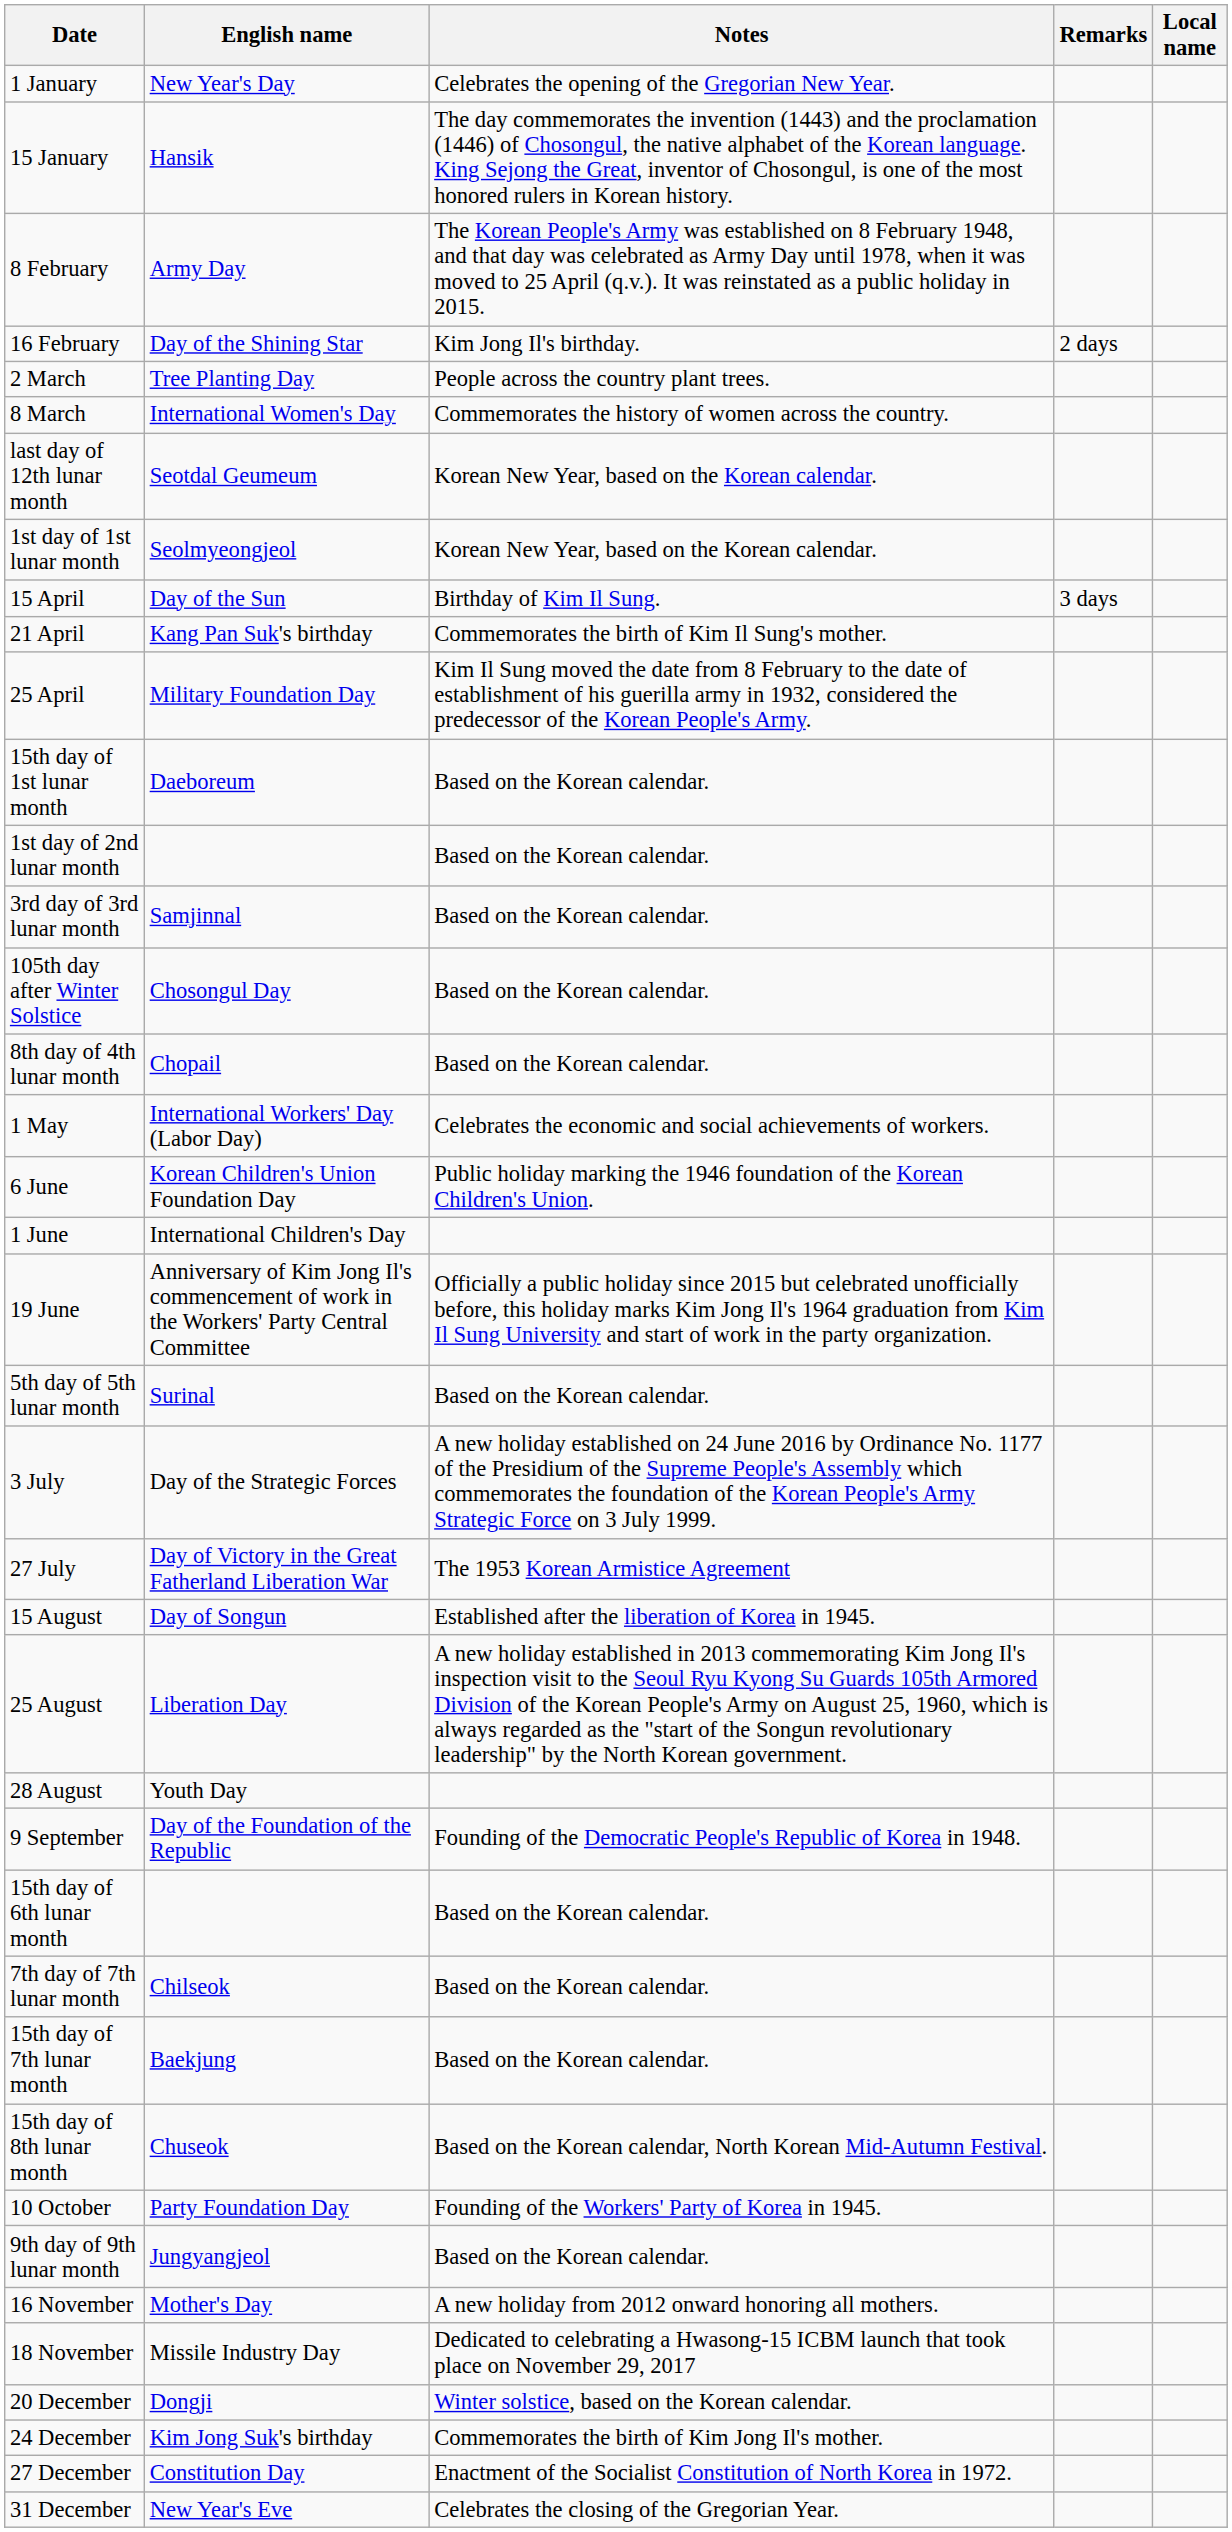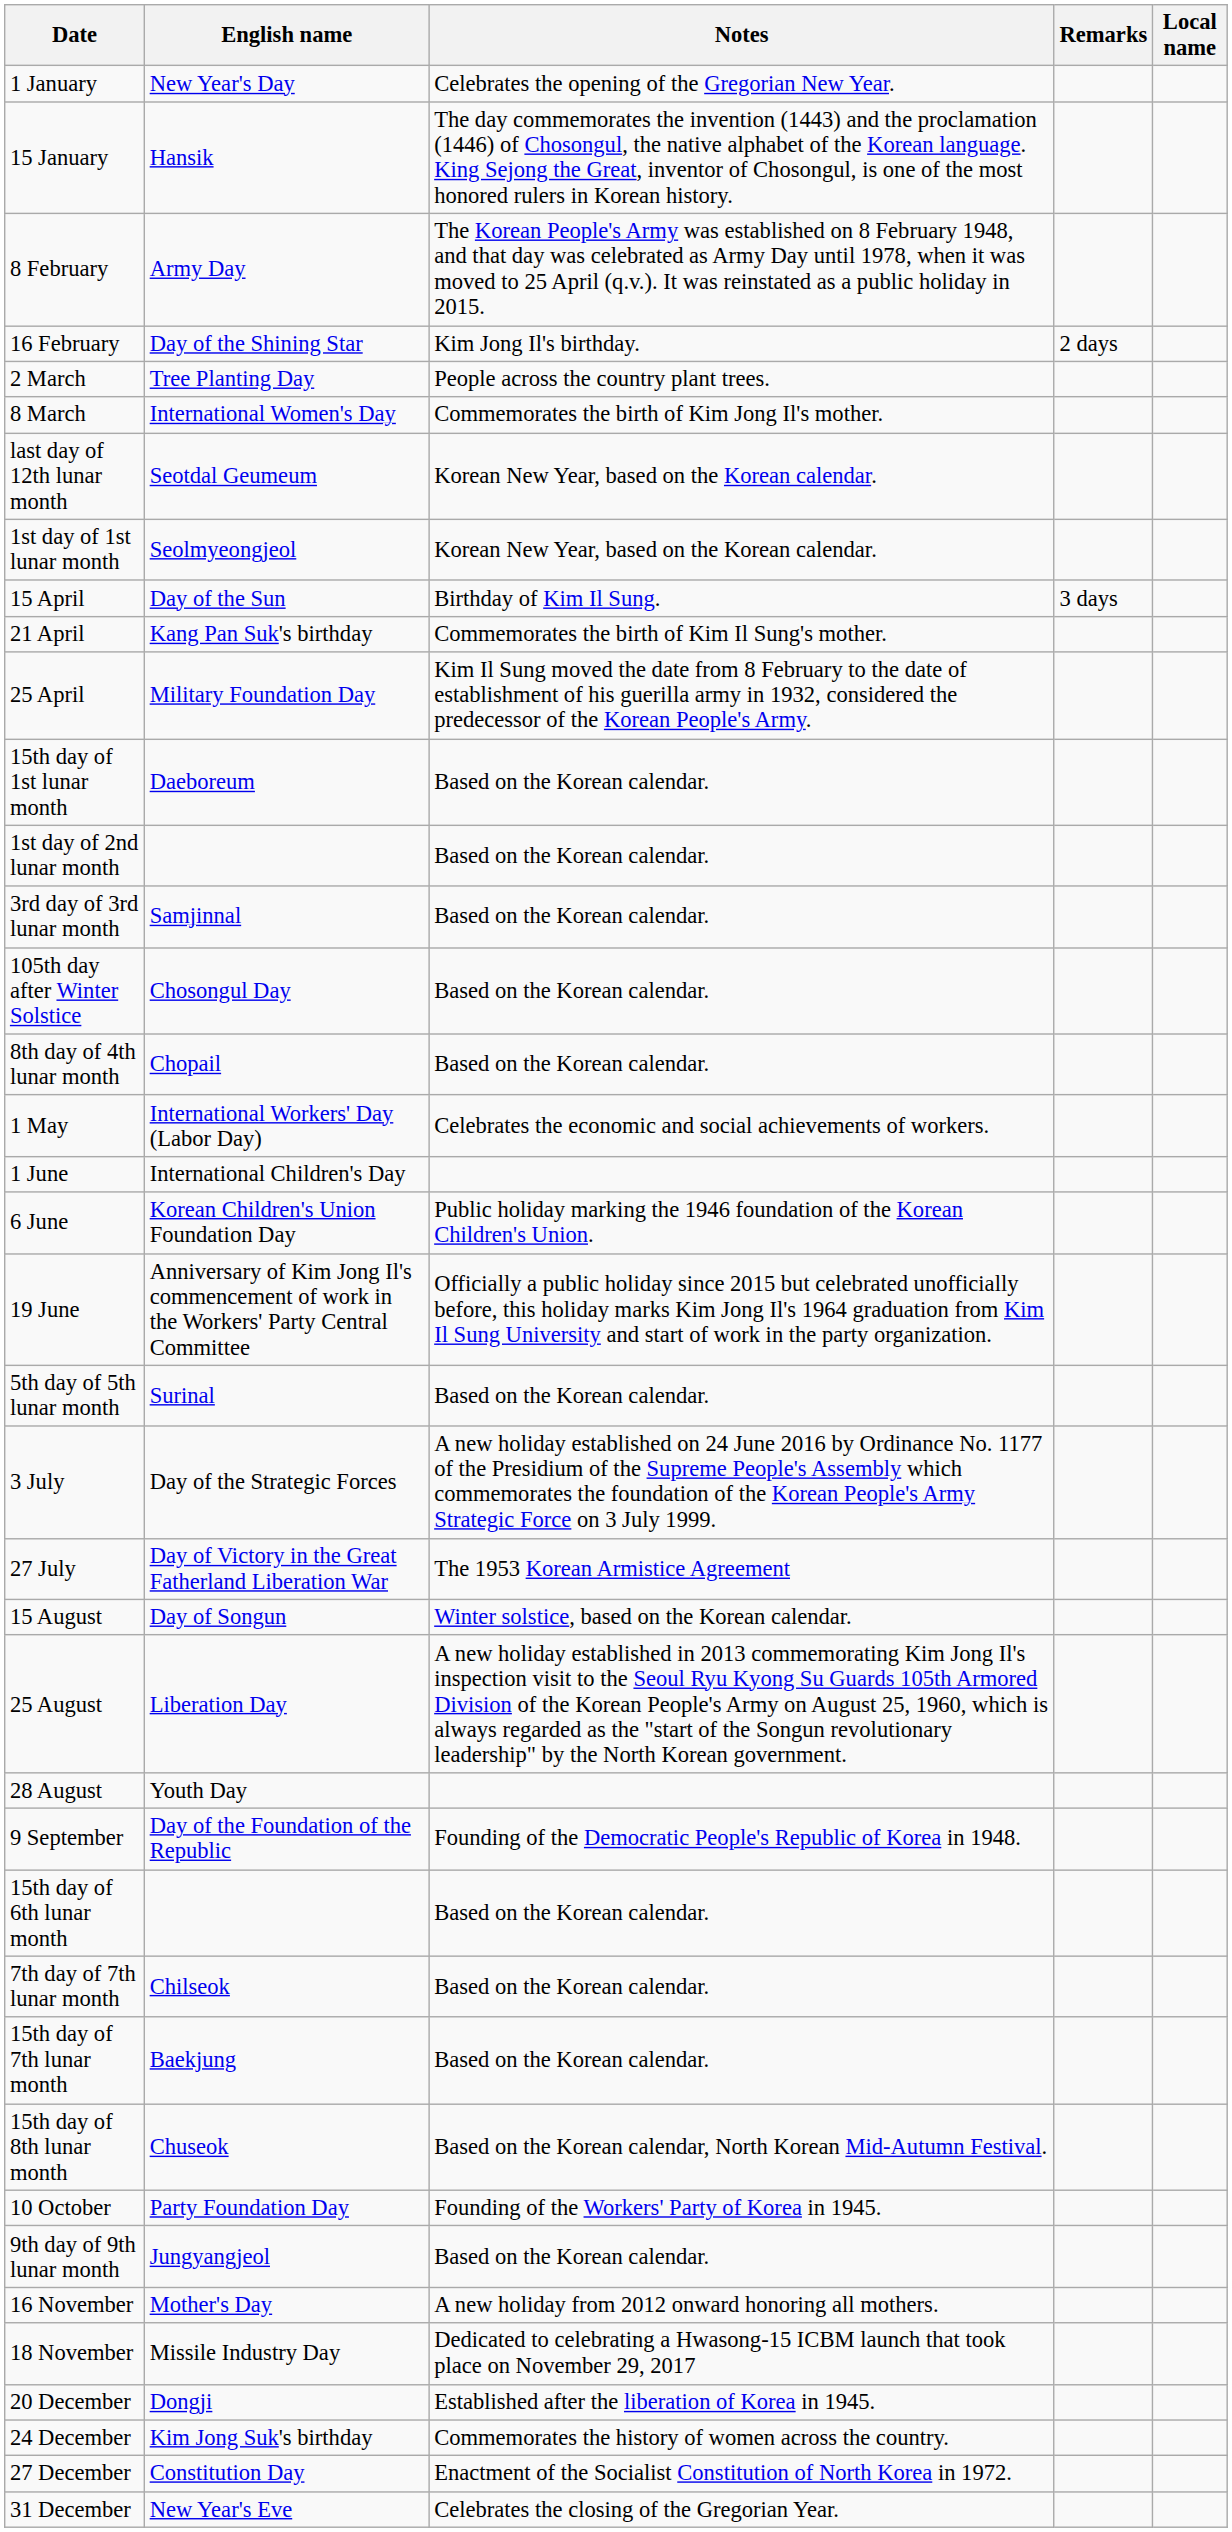 <table class="wikitable sortable">
 <tr>
 <th>Date</th>
 <th>English name</th>
 <th>Notes</th>
 <th>Remarks</th>
 <th>Local name</th>
 </tr>
 <tr>
 <td>1 January</td>
 <td><a href='#'>New Year's Day</a></td>
 <td>Celebrates the opening of the <a href='#'>Gregorian New Year</a>.</td>
 <td></td>
 <td></td>
 </tr>
 <tr>
 <td>15 January</td>
 <td><a href='#'>Hansik</a></td>
 <td>The day commemorates the invention (1443) and the proclamation (1446) of <a href='#'>Chosongul</a>, the native alphabet of the <a href='#'>Korean language</a>. <a href='#'>King Sejong the Great</a>, inventor of Chosongul, is one of the most honored rulers in Korean history.</td>
 <td></td>
 <td></td>
 </tr>
 <tr>
 <td>8 February</td>
 <td><a href='#'>Army Day</a></td>
 <td>The <a href='#'>Korean People's Army</a> was established on 8 February 1948, and that day was celebrated as Army Day until 1978, when it was moved to 25 April (q.v.). It was reinstated as a public holiday in 2015.</td>
 <td></td>
 <td></td>
 </tr>
 <tr>
 <td>16 February</td>
 <td><a href='#'>Day of the Shining Star</a></td>
 <td>Kim Jong Il's birthday.</td>
 <td>2 days</td>
 <td></td>
 </tr>
 <tr>
 <td>2 March</td>
 <td><a href='#'>Tree Planting Day</a></td>
 <td>People across the country plant trees.</td>
 <td></td>
 <td></td>
 </tr>
 <tr>
 <td>8 March</td>
 <td><a href='#'>International Women's Day</a></td>
-<td>Commemorates the history of women across the country.</td>
+<td>Commemorates the birth of Kim Jong Il's mother.</td>
 <td></td>
 <td></td>
 </tr>
 <tr>
 <td>last day of 12th lunar month</td>
 <td><a href='#'>Seotdal Geumeum</a></td>
 <td>Korean New Year, based on the <a href='#'>Korean calendar</a>.</td>
 <td></td>
 <td></td>
 </tr>
 <tr>
 <td>1st day of 1st lunar month</td>
 <td><a href='#'>Seolmyeongjeol</a></td>
 <td>Korean New Year, based on the Korean calendar.</td>
 <td></td>
 <td></td>
 </tr>
 <tr>
 <td>15 April</td>
 <td><a href='#'>Day of the Sun</a></td>
 <td>Birthday of <a href='#'>Kim Il Sung</a>.</td>
 <td>3 days</td>
 <td></td>
 </tr>
 <tr>
 <td>21 April</td>
 <td><a href='#'>Kang Pan Suk</a>'s birthday</td>
 <td>Commemorates the birth of Kim Il Sung's mother.</td>
 <td></td>
 <td></td>
 </tr>
 <tr>
 <td>25 April</td>
 <td><a href='#'>Military Foundation Day</a></td>
 <td>Kim Il Sung moved the date from 8 February to the date of establishment of his guerilla army in 1932, considered the predecessor of the <a href='#'>Korean People's Army</a>.</td>
 <td></td>
 <td></td>
 </tr>
 <tr>
 <td>15th day of 1st lunar month</td>
 <td><a href='#'>Daeboreum</a></td>
 <td>Based on the Korean calendar.</td>
 <td></td>
 <td></td>
 </tr>
 <tr>
 <td>1st day of 2nd lunar month</td>
 <td></td>
 <td>Based on the Korean calendar.</td>
 <td></td>
 <td></td>
 </tr>
 <tr>
 <td>3rd day of 3rd lunar month</td>
 <td><a href='#'>Samjinnal</a></td>
 <td>Based on the Korean calendar.</td>
 <td></td>
 <td></td>
 </tr>
 <tr>
 <td>105th day after <a href='#'>Winter Solstice</a></td>
 <td><a href='#'>Chosongul Day</a></td>
 <td>Based on the Korean calendar.</td>
 <td></td>
 <td></td>
 </tr>
 <tr>
 <td>8th day of 4th lunar month</td>
 <td><a href='#'>Chopail</a></td>
 <td>Based on the Korean calendar.</td>
 <td></td>
 <td></td>
 </tr>
 <tr>
 <td>1 May</td>
 <td><a href='#'>International Workers' Day</a> (Labor Day) </td>
 <td>Celebrates the economic and social achievements of workers.</td>
 <td></td>
 <td></td>
 </tr>
 <tr>
-<td>6 June</td>
-<td><a href='#'>Korean Children's Union</a> Foundation Day</td>
-<td>Public holiday marking the 1946 foundation of the <a href='#'>Korean Children's Union</a>.</td>
+<td>1 June</td>
+<td>International Children's Day</td>
+<td></td>
 <td></td>
 <td></td>
 </tr>
 <tr>
-<td>1 June</td>
-<td>International Children's Day</td>
-<td></td>
+<td>6 June</td>
+<td><a href='#'>Korean Children's Union</a> Foundation Day</td>
+<td>Public holiday marking the 1946 foundation of the <a href='#'>Korean Children's Union</a>.</td>
 <td></td>
 <td></td>
 </tr>
 <tr>
 <td>19 June</td>
 <td>Anniversary of Kim Jong Il's commencement of work in the Workers' Party Central Committee</td>
 <td>Officially a public holiday since 2015 but celebrated unofficially before, this holiday marks Kim Jong Il's 1964 graduation from <a href='#'>Kim Il Sung University</a> and start of work in the party organization.</td>
 <td></td>
 <td></td>
 </tr>
 <tr>
 <td>5th day of 5th lunar month</td>
 <td><a href='#'>Surinal</a></td>
 <td>Based on the Korean calendar.</td>
 <td></td>
 <td></td>
 </tr>
 <tr>
 <td>3 July</td>
 <td>Day of the Strategic Forces</td>
 <td>A new holiday established on 24 June 2016 by Ordinance No. 1177 of the Presidium of the <a href='#'>Supreme People's Assembly</a> which commemorates the foundation of the <a href='#'>Korean People's Army Strategic Force</a> on 3 July 1999.</td>
 <td></td>
 <td></td>
 </tr>
 <tr>
 <td>27 July</td>
 <td><a href='#'>Day of Victory in the Great Fatherland Liberation War</a></td>
 <td>The 1953 <a href='#'>Korean Armistice Agreement</a></td>
 <td></td>
 <td></td>
 </tr>
 <tr>
 <td>15 August</td>
 <td><a href='#'>Day of Songun</a></td>
-<td>Established after the <a href='#'>liberation of Korea</a> in 1945.</td>
+<td><a href='#'>Winter solstice</a>, based on the Korean calendar.</td>
 <td></td>
 <td></td>
 </tr>
 <tr>
 <td>25 August</td>
 <td><a href='#'>Liberation Day</a></td>
 <td>A new holiday established in 2013 commemorating Kim Jong Il's inspection visit to the <a href='#'>Seoul Ryu Kyong Su Guards 105th Armored Division</a> of the Korean People's Army on August 25, 1960, which is always regarded as the "start of the Songun revolutionary leadership" by the North Korean government.</td>
 <td></td>
 <td></td>
 </tr>
 <tr>
 <td>28 August</td>
 <td>Youth Day</td>
 <td></td>
 <td></td>
 </tr>
 <tr>
 <td>9 September</td>
 <td><a href='#'>Day of the Foundation of the Republic</a></td>
 <td>Founding of the <a href='#'>Democratic People's Republic of Korea</a> in 1948.</td>
 <td></td>
 <td></td>
 </tr>
 <tr>
 <td>15th day of 6th lunar month</td>
 <td></td>
 <td>Based on the Korean calendar.</td>
 <td></td>
 <td></td>
 </tr>
 <tr>
 <td>7th day of 7th lunar month</td>
 <td><a href='#'>Chilseok</a></td>
 <td>Based on the Korean calendar.</td>
 <td></td>
 <td></td>
 </tr>
 <tr>
 <td>15th day of 7th lunar month</td>
 <td><a href='#'>Baekjung</a></td>
 <td>Based on the Korean calendar.</td>
 <td></td>
 <td></td>
 </tr>
 <tr>
 <td>15th day of 8th lunar month</td>
 <td><a href='#'>Chuseok</a></td>
 <td>Based on the Korean calendar, North Korean <a href='#'>Mid-Autumn Festival</a>.</td>
 <td></td>
 <td></td>
 </tr>
 <tr>
 <td>10 October</td>
 <td><a href='#'>Party Foundation Day</a></td>
 <td>Founding of the <a href='#'>Workers' Party of Korea</a> in 1945.</td>
 <td></td>
 <td></td>
 </tr>
 <tr>
 <td>9th day of 9th lunar month</td>
 <td><a href='#'>Jungyangjeol</a></td>
 <td>Based on the Korean calendar.</td>
 <td></td>
 <td></td>
 </tr>
 <tr>
 <td>16 November</td>
 <td><a href='#'>Mother's Day</a></td>
 <td>A new holiday from 2012 onward honoring all mothers.</td>
 <td></td>
 <td></td>
 </tr>
 <tr>
 <td>18 November</td>
 <td>Missile Industry Day</td>
 <td>Dedicated to celebrating a Hwasong-15 ICBM launch that took place on November 29, 2017</td>
 <td></td>
 <td></td>
 </tr>
 <tr>
 <td>20 December</td>
 <td><a href='#'>Dongji</a></td>
-<td><a href='#'>Winter solstice</a>, based on the Korean calendar.</td>
+<td>Established after the <a href='#'>liberation of Korea</a> in 1945.</td>
 <td></td>
 <td></td>
 </tr>
 <tr>
 <td>24 December</td>
 <td><a href='#'>Kim Jong Suk</a>'s birthday</td>
-<td>Commemorates the birth of Kim Jong Il's mother.</td>
+<td>Commemorates the history of women across the country.</td>
 <td></td>
 <td></td>
 </tr>
 <tr>
 <td>27 December</td>
 <td><a href='#'>Constitution Day</a></td>
 <td>Enactment of the Socialist <a href='#'>Constitution of North Korea</a> in 1972.</td>
 <td></td>
 <td></td>
 </tr>
 <tr>
 <td>31 December</td>
 <td><a href='#'>New Year's Eve</a></td>
 <td>Celebrates the closing of the Gregorian Year.</td>
 <td></td>
 <td></td>
 </tr>
 </table>
